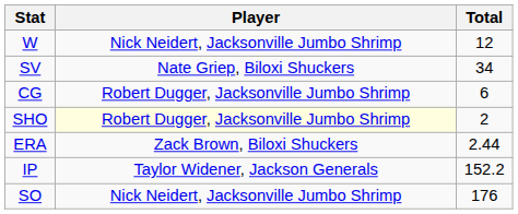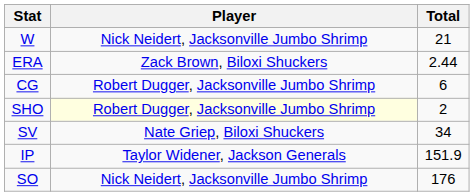 <table class="wikitable" width="40%" style="text-align:center;">
 <tr>
 <th width="5%">Stat</th>
 <th width="60%">Player</th>
 <th width="5%">Total</th>
 </tr>
 <tr>
 <td><a href='#'>W</a></td>
 <td><a href='#'>Nick Neidert</a>, <a href='#'>Jacksonville Jumbo Shrimp</a></td>
-<td>12</td>
+<td>21</td>
 </tr>
 <tr>
-<td><a href='#'>SV</a></td>
-<td><a href='#'>Nate Griep</a>, <a href='#'>Biloxi Shuckers</a></td>
-<td>34</td>
+<td><a href='#'>ERA</a></td>
+<td><a href='#'>Zack Brown</a>, <a href='#'>Biloxi Shuckers</a></td>
+<td>2.44</td>
 </tr>
 <tr>
 <td><a href='#'>CG</a></td>
 <td><a href='#'>Robert Dugger</a>, <a href='#'>Jacksonville Jumbo Shrimp</a></td>
 <td>6</td>
 </tr>
 <tr>
 <td><a href='#'>SHO</a></td>
 <td style="background: lightyellow;"><a href='#'>Robert Dugger</a>, <a href='#'>Jacksonville Jumbo Shrimp</a></td>
 <td>2</td>
 </tr>
 <tr>
-<td><a href='#'>ERA</a></td>
-<td><a href='#'>Zack Brown</a>, <a href='#'>Biloxi Shuckers</a></td>
-<td>2.44</td>
+<td><a href='#'>SV</a></td>
+<td><a href='#'>Nate Griep</a>, <a href='#'>Biloxi Shuckers</a></td>
+<td>34</td>
 </tr>
 <tr>
 <td><a href='#'>IP</a></td>
 <td><a href='#'>Taylor Widener</a>, <a href='#'>Jackson Generals</a></td>
-<td>152.2</td>
+<td>151.9</td>
 </tr>
 <tr>
 <td><a href='#'>SO</a></td>
 <td><a href='#'>Nick Neidert</a>, <a href='#'>Jacksonville Jumbo Shrimp</a></td>
 <td>176</td>
 </tr>
 </table>
